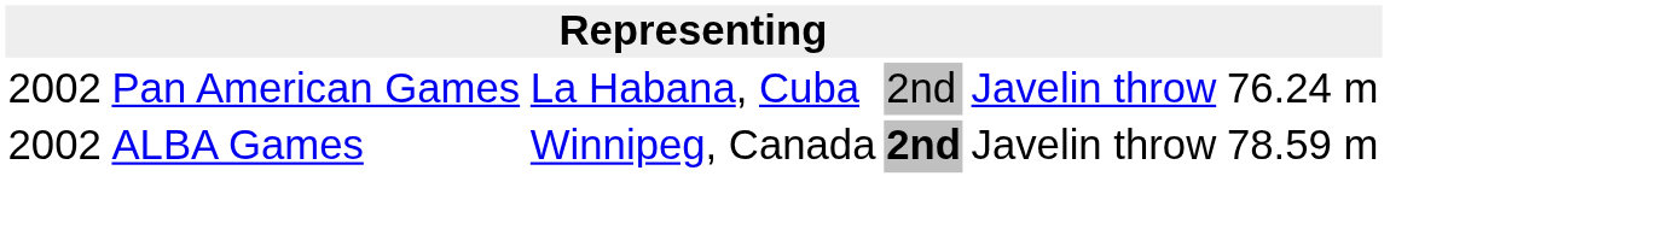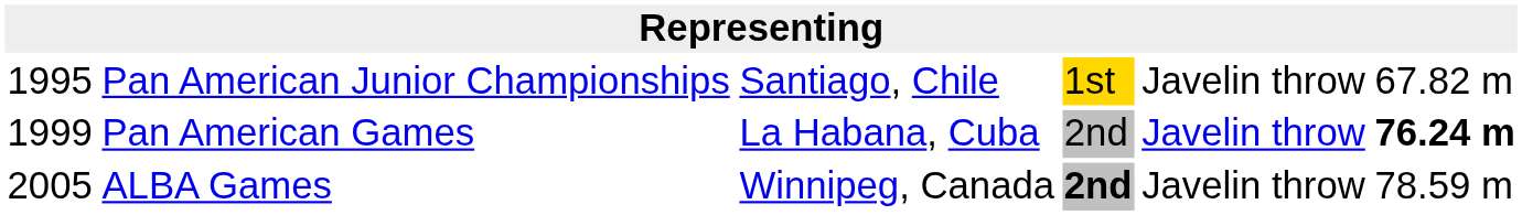 <table>
 <tr>
 <th bgcolor="#eeeeee" colspan="6">Representing </th>
 </tr>
 <tr>
-<td>2002</td>
+<td>1995</td>
+<td><a href='#'>Pan American Junior Championships</a></td>
+<td><a href='#'>Santiago</a>, <a href='#'>Chile</a></td>
+<td bgcolor=gold>1st</td>
+<td>Javelin throw</td>
+<td>67.82 m</td>
+</tr>
+<tr>
+<td>1999</td>
 <td><a href='#'>Pan American Games</a></td>
 <td><a href='#'>La Habana</a>, <a href='#'>Cuba</a></td>
 <td bgcolor=silver>2nd</td>
 <td><a href='#'>Javelin throw</a></td>
-<td>76.24 m</td>
+<td><strong>76.24 m</strong></td>
 </tr>
 <tr>
-<td>2002</td>
+<td>2005</td>
 <td><a href='#'>ALBA Games</a></td>
 <td><a href='#'>Winnipeg</a>, Canada</td>
 <td bgcolor=silver><strong>2nd</strong></td>
 <td>Javelin throw</td>
 <td>78.59 m</td>
 </tr>
 </table>
